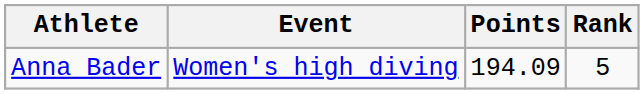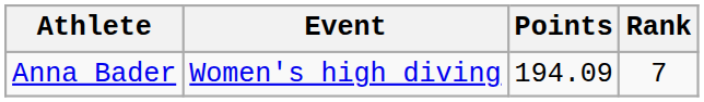 <table class=wikitable style="font-size:90%;">
 <tr>
 <th>Athlete</th>
 <th>Event</th>
 <th>Points</th>
 <th>Rank</th>
 </tr>
 <tr align=center>
 <td align=left><a href='#'>Anna Bader</a></td>
 <td align=left><a href='#'>Women's high diving</a></td>
 <td>194.09</td>
-<td>5</td>
+<td>7</td>
 </tr>
 </table>
